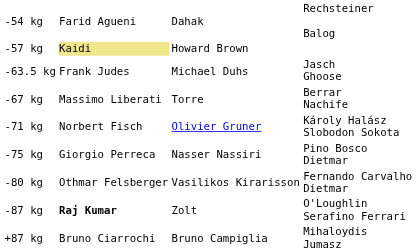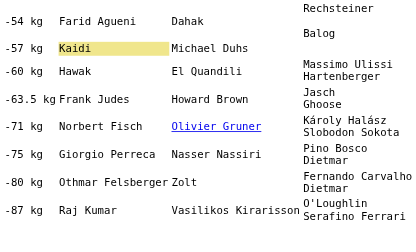 <table>
 <tr>
 <td>-54 kg</td>
 <td>Farid Agueni </td>
 <td>Dahak </td>
 <td>Rechsteiner <br><br>Balog </td>
 </tr>
 <tr>
 <td>-57 kg</td>
 <td style="background: khaki;">Kaidi </td>
-<td>Howard Brown </td>
+<td>Michael Duhs </td>
 <td></td>
+</tr>
+<tr>
+<td>-60 kg</td>
+<td>Hawak </td>
+<td>El Quandili </td>
+<td>Massimo Ulissi <br>Hartenberger </td>
 </tr>
 <tr>
 <td>-63.5 kg</td>
 <td>Frank Judes </td>
-<td>Michael Duhs </td>
+<td>Howard Brown </td>
 <td>Jasch <br>Ghoose </td>
-</tr>
-<tr>
-<td>-67 kg</td>
-<td>Massimo Liberati </td>
-<td>Torre </td>
-<td>Berrar <br>Nachife </td>
 </tr>
 <tr>
 <td>-71 kg</td>
 <td>Norbert Fisch </td>
 <td><a href='#'>Olivier Gruner</a> </td>
 <td>Károly Halász <br>Slobodon Sokota </td>
 </tr>
 <tr>
 <td>-75 kg</td>
 <td>Giorgio Perreca </td>
 <td>Nasser Nassiri </td>
 <td>Pino Bosco <br>Dietmar </td>
 </tr>
 <tr>
 <td>-80 kg</td>
 <td>Othmar Felsberger </td>
-<td>Vasilikos Kirarisson </td>
+<td>Zolt </td>
 <td>Fernando Carvalho <br>Dietmar </td>
 </tr>
 <tr>
 <td>-87 kg</td>
-<td><strong>Raj Kumar </strong></td>
-<td>Zolt </td>
+<td>Raj Kumar </td>
+<td>Vasilikos Kirarisson </td>
 <td>O'Loughlin <br>Serafino Ferrari </td>
-</tr>
-<tr>
-<td>+87 kg</td>
-<td>Bruno Ciarrochi </td>
-<td>Bruno Campiglia </td>
-<td>Mihaloydis <br>Jumasz </td>
 </tr>
 <tr>
 </tr>
 </table>
